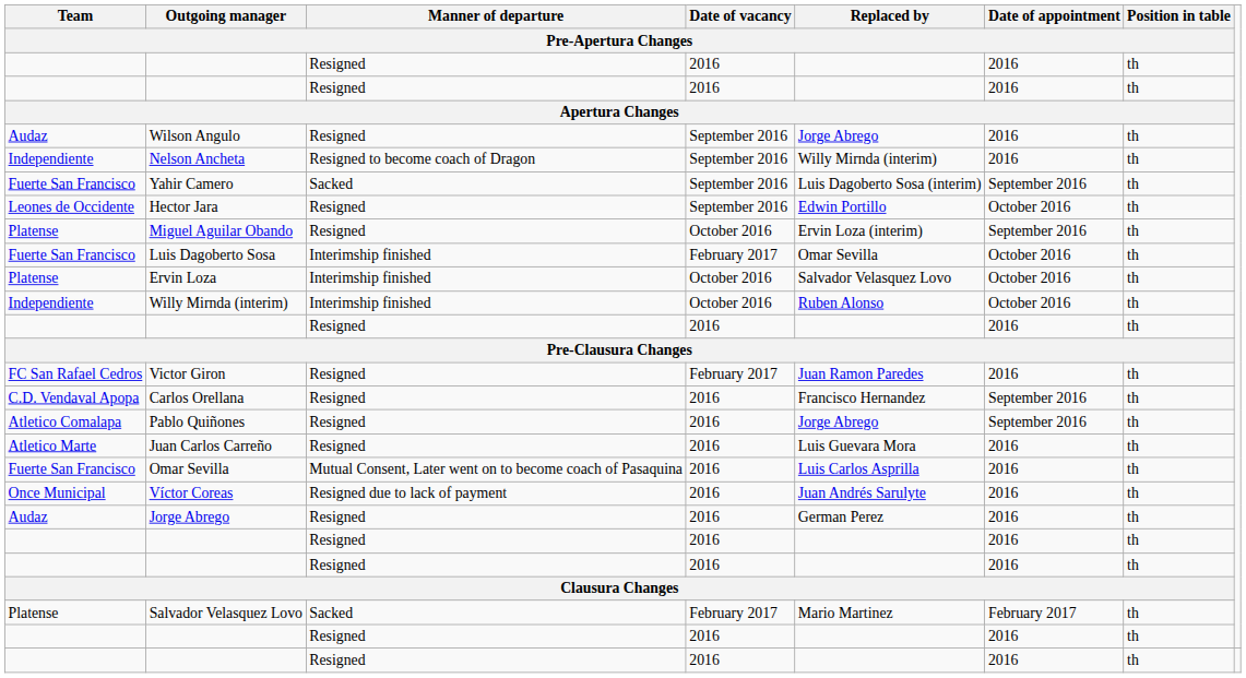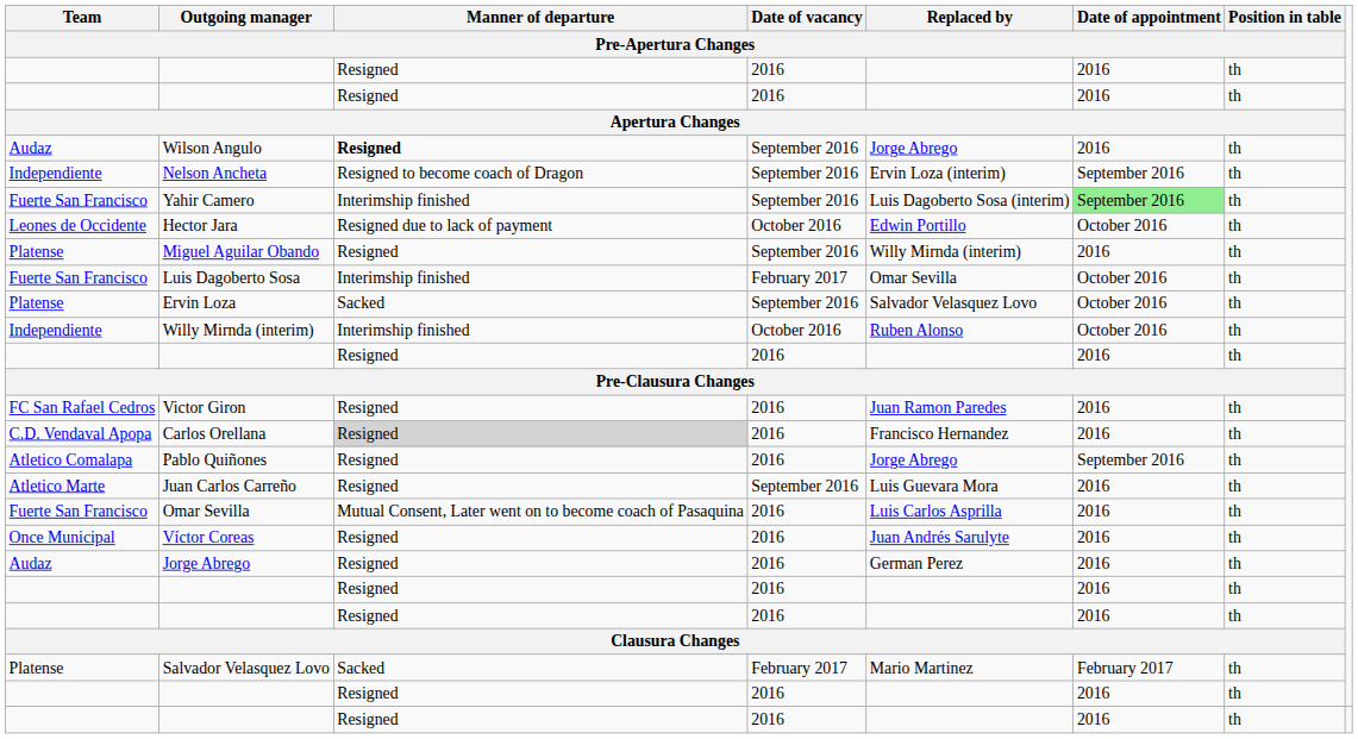 <table class="wikitable sortable">
 <tr>
 <th>Team</th>
 <th>Outgoing manager</th>
 <th>Manner of departure</th>
 <th>Date of vacancy</th>
 <th>Replaced by</th>
 <th>Date of appointment</th>
 <th>Position in table</th>
 </tr>
 <tr>
 <th colspan=7>Pre-Apertura Changes</th>
 </tr>
 <tr>
 <td></td>
 <td></td>
 <td>Resigned</td>
 <td>2016</td>
 <td></td>
 <td>2016</td>
 <td>th</td>
 </tr>
 <tr>
 <td></td>
 <td></td>
 <td>Resigned</td>
 <td>2016</td>
 <td></td>
 <td>2016</td>
 <td>th</td>
 </tr>
 <tr>
 <th colspan=7>Apertura Changes</th>
 </tr>
 <tr>
 <td><a href='#'>Audaz</a></td>
 <td> Wilson Angulo</td>
-<td>Resigned</td>
+<td><strong>Resigned</strong></td>
 <td>September 2016</td>
 <td> <a href='#'>Jorge Abrego</a></td>
 <td>2016</td>
 <td>th</td>
 </tr>
 <tr>
 <td><a href='#'>Independiente</a></td>
 <td> <a href='#'>Nelson Ancheta</a></td>
 <td>Resigned to become coach of Dragon</td>
 <td>September 2016</td>
-<td> Willy Mirnda (interim)</td>
-<td>2016</td>
+<td> Ervin Loza  (interim)</td>
+<td>September 2016</td>
 <td>th</td>
 </tr>
 <tr>
 <td><a href='#'>Fuerte San Francisco</a></td>
 <td> Yahir Camero</td>
-<td>Sacked</td>
+<td>Interimship finished</td>
 <td>September 2016</td>
 <td> Luis Dagoberto Sosa (interim)</td>
-<td>September 2016</td>
+<td style="background: lightgreen;">September 2016</td>
 <td>th</td>
 </tr>
 <tr>
 <td><a href='#'>Leones de Occidente</a></td>
 <td> Hector Jara</td>
-<td>Resigned</td>
-<td>September 2016</td>
+<td>Resigned due to lack of payment</td>
+<td>October 2016</td>
 <td> <a href='#'>Edwin Portillo</a></td>
 <td>October 2016</td>
 <td>th</td>
 </tr>
 <tr>
 <td><a href='#'>Platense</a></td>
 <td> <a href='#'>Miguel Aguilar Obando</a></td>
 <td>Resigned</td>
-<td>October 2016</td>
-<td> Ervin Loza  (interim)</td>
 <td>September 2016</td>
+<td> Willy Mirnda (interim)</td>
+<td>2016</td>
 <td>th</td>
 </tr>
 <tr>
 <td><a href='#'>Fuerte San Francisco</a></td>
 <td> Luis Dagoberto Sosa</td>
 <td>Interimship finished</td>
 <td>February 2017</td>
 <td> Omar Sevilla</td>
 <td>October 2016</td>
 <td>th</td>
 </tr>
 <tr>
 <td><a href='#'>Platense</a></td>
 <td> Ervin Loza</td>
-<td>Interimship finished</td>
-<td>October 2016</td>
+<td>Sacked</td>
+<td>September 2016</td>
 <td> Salvador Velasquez Lovo</td>
 <td>October 2016</td>
 <td>th</td>
 </tr>
 <tr>
 <td><a href='#'>Independiente</a></td>
 <td> Willy Mirnda (interim)</td>
 <td>Interimship finished</td>
 <td>October 2016</td>
 <td> <a href='#'>Ruben Alonso</a></td>
 <td>October 2016</td>
 <td>th</td>
 </tr>
 <tr>
 <td></td>
 <td></td>
 <td>Resigned</td>
 <td>2016</td>
 <td></td>
 <td>2016</td>
 <td>th</td>
 </tr>
 <tr>
 <th colspan=7>Pre-Clausura Changes</th>
 </tr>
 <tr>
 <td><a href='#'>FC San Rafael Cedros</a></td>
 <td> Victor Giron</td>
 <td>Resigned</td>
-<td>February 2017</td>
+<td>2016</td>
 <td> <a href='#'>Juan Ramon Paredes</a></td>
 <td>2016</td>
 <td>th</td>
 </tr>
 <tr>
 <td><a href='#'>C.D. Vendaval Apopa</a></td>
 <td> Carlos Orellana</td>
-<td>Resigned</td>
+<td style="background: lightgrey;">Resigned</td>
 <td>2016</td>
 <td> Francisco Hernandez</td>
-<td>September 2016</td>
+<td>2016</td>
 <td>th</td>
 </tr>
 <tr>
 <td><a href='#'>Atletico Comalapa</a></td>
 <td> Pablo Quiñones</td>
 <td>Resigned</td>
 <td>2016</td>
 <td> <a href='#'>Jorge Abrego</a></td>
 <td>September 2016</td>
 <td>th</td>
 </tr>
 <tr>
 <td><a href='#'>Atletico Marte</a></td>
 <td> Juan Carlos Carreño</td>
 <td>Resigned</td>
-<td>2016</td>
+<td>September 2016</td>
 <td> Luis Guevara Mora</td>
 <td>2016</td>
 <td>th</td>
 </tr>
 <tr>
 <td><a href='#'>Fuerte San Francisco</a></td>
 <td> Omar Sevilla</td>
 <td>Mutual Consent, Later went on to become coach of Pasaquina</td>
 <td>2016</td>
 <td> <a href='#'>Luis Carlos Asprilla</a></td>
 <td>2016</td>
 <td>th</td>
 </tr>
 <tr>
 <td><a href='#'>Once Municipal</a></td>
 <td> <a href='#'>Víctor Coreas</a></td>
-<td>Resigned due to lack of payment</td>
+<td>Resigned</td>
 <td>2016</td>
 <td> <a href='#'>Juan Andrés Sarulyte</a></td>
 <td>2016</td>
 <td>th</td>
 </tr>
 <tr>
 <td><a href='#'>Audaz</a></td>
 <td> <a href='#'>Jorge Abrego</a></td>
 <td>Resigned</td>
 <td>2016</td>
 <td> German Perez</td>
 <td>2016</td>
 <td>th</td>
 </tr>
 <tr>
 <td></td>
 <td></td>
 <td>Resigned</td>
 <td>2016</td>
 <td></td>
 <td>2016</td>
 <td>th</td>
 </tr>
 <tr>
 <td></td>
 <td></td>
 <td>Resigned</td>
 <td>2016</td>
 <td></td>
 <td>2016</td>
 <td>th</td>
 </tr>
 <tr>
 <th colspan=7>Clausura Changes</th>
 </tr>
 <tr>
 <td C.D. Platense Municipal Zacatecoluca>Platense</td>
 <td> Salvador Velasquez Lovo</td>
 <td>Sacked</td>
 <td>February 2017</td>
 <td> Mario Martinez</td>
 <td>February 2017</td>
 <td>th</td>
 </tr>
 <tr>
 <td></td>
 <td></td>
 <td>Resigned</td>
 <td>2016</td>
 <td></td>
 <td>2016</td>
 <td>th</td>
 </tr>
 <tr>
 <td></td>
 <td></td>
 <td>Resigned</td>
 <td>2016</td>
 <td></td>
 <td>2016</td>
 <td>th</td>
 <td></td>
 </tr>
 </table>
